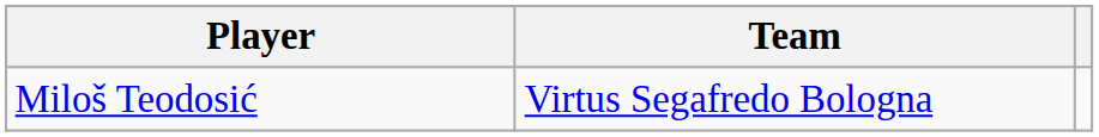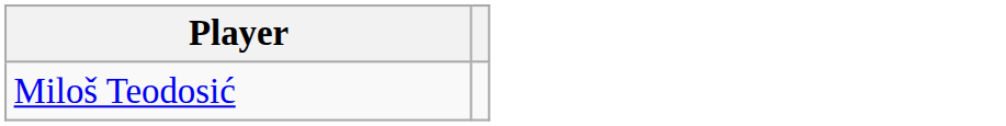 <table class="wikitable" style="text-align: center;">
 <tr>
 <th style="width:200px;">Player</th>
-<th style="width:220px;">Team</th>
 <th></th>
 </tr>
 <tr>
 <td align=left> <a href='#'>Miloš Teodosić</a></td>
-<td align=left> <a href='#'>Virtus Segafredo Bologna</a></td>
 <td></td>
 </tr>
 </table>
